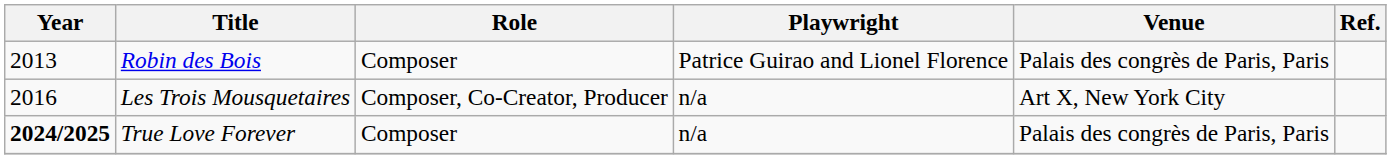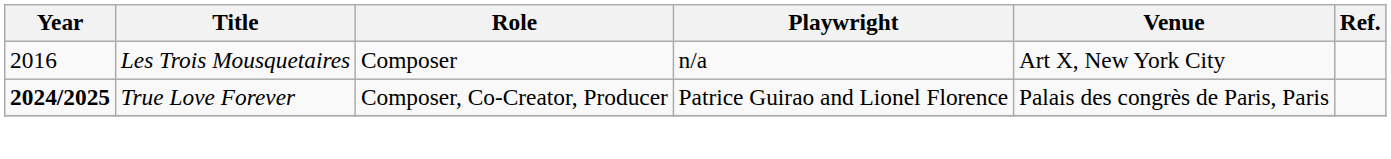 <table class="wikitable">
 <tr>
 <th>Year</th>
 <th>Title</th>
 <th>Role</th>
 <th>Playwright</th>
 <th>Venue</th>
 <th class=unsortable>Ref.</th>
 </tr>
 <tr>
-<td>2013</td>
-<td><em><a href='#'>Robin des Bois</a></em></td>
-<td>Composer</td>
-<td>Patrice Guirao and Lionel Florence</td>
-<td>Palais des congrès de Paris, Paris</td>
-<td></td>
-</tr>
-<tr>
 <td>2016</td>
 <td><em>Les Trois Mousquetaires</em></td>
-<td>Composer, Co-Creator, Producer</td>
+<td>Composer</td>
 <td>n/a</td>
 <td>Art X, New York City</td>
 <td></td>
 </tr>
 <tr>
 <td><strong>2024/2025</strong></td>
 <td><em>True Love Forever</em></td>
-<td>Composer</td>
-<td>n/a</td>
+<td>Composer, Co-Creator, Producer</td>
+<td>Patrice Guirao and Lionel Florence</td>
 <td>Palais des congrès de Paris, Paris</td>
 <td></td>
 </tr>
 <tr>
 </tr>
 </table>
